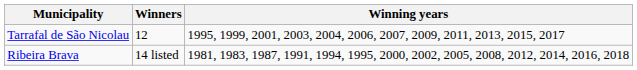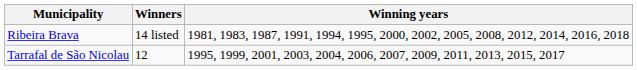 <table class="wikitable">
 <tr>
 <th>Municipality</th>
 <th>Winners</th>
 <th>Winning years</th>
 </tr>
 <tr>
+<td><a href='#'>Ribeira Brava</a></td>
+<td>14 listed</td>
+<td>1981, 1983, 1987, 1991, 1994, 1995, 2000, 2002, 2005, 2008, 2012, 2014, 2016, 2018</td>
+</tr>
+<tr>
 <td><a href='#'>Tarrafal de São Nicolau</a></td>
 <td>12</td>
 <td>1995, 1999, 2001, 2003, 2004, 2006, 2007, 2009, 2011, 2013, 2015, 2017</td>
 </tr>
-<tr>
-<td><a href='#'>Ribeira Brava</a></td>
-<td>14 listed</td>
-<td>1981, 1983, 1987, 1991, 1994, 1995, 2000, 2002, 2005, 2008, 2012, 2014, 2016, 2018</td>
-</tr>
 </table>
